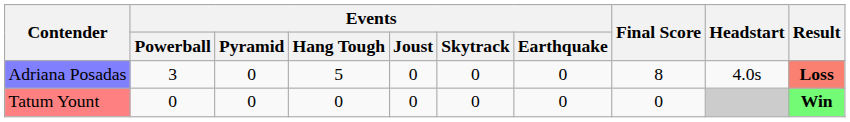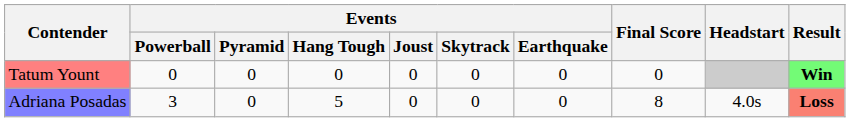 <table class="wikitable" style="text-align:center;">
 <tr>
 <th rowspan=2>Contender</th>
 <th colspan=6>Events</th>
 <th rowspan=2>Final Score</th>
 <th rowspan=2>Headstart</th>
 <th rowspan=2>Result</th>
 </tr>
 <tr>
 <th>Powerball</th>
 <th>Pyramid</th>
 <th>Hang Tough</th>
 <th>Joust</th>
 <th>Skytrack</th>
 <th>Earthquake</th>
 </tr>
 <tr>
+<td bgcolor=#ff8080 style="text-align:left;">Tatum Yount</td>
+<td>0</td>
+<td>0</td>
+<td>0</td>
+<td>0</td>
+<td>0</td>
+<td>0</td>
+<td>0</td>
+<td style="background:#ccc"></td>
+<td style="text-align:center; background:#73fb76;"><strong>Win</strong></td>
+</tr>
+<tr>
 <td bgcolor=#8080ff style="text-align:left;">Adriana Posadas</td>
 <td>3</td>
 <td>0</td>
 <td>5</td>
 <td>0</td>
 <td>0</td>
 <td>0</td>
 <td>8</td>
 <td>4.0s</td>
 <td style="text-align:center; background:salmon;"><strong>Loss</strong></td>
 </tr>
-<tr>
-<td bgcolor=#ff8080 style="text-align:left;">Tatum Yount</td>
-<td>0</td>
-<td>0</td>
-<td>0</td>
-<td>0</td>
-<td>0</td>
-<td>0</td>
-<td>0</td>
-<td style="background:#ccc"></td>
-<td style="text-align:center; background:#73fb76;"><strong>Win</strong></td>
-</tr>
 </table>
